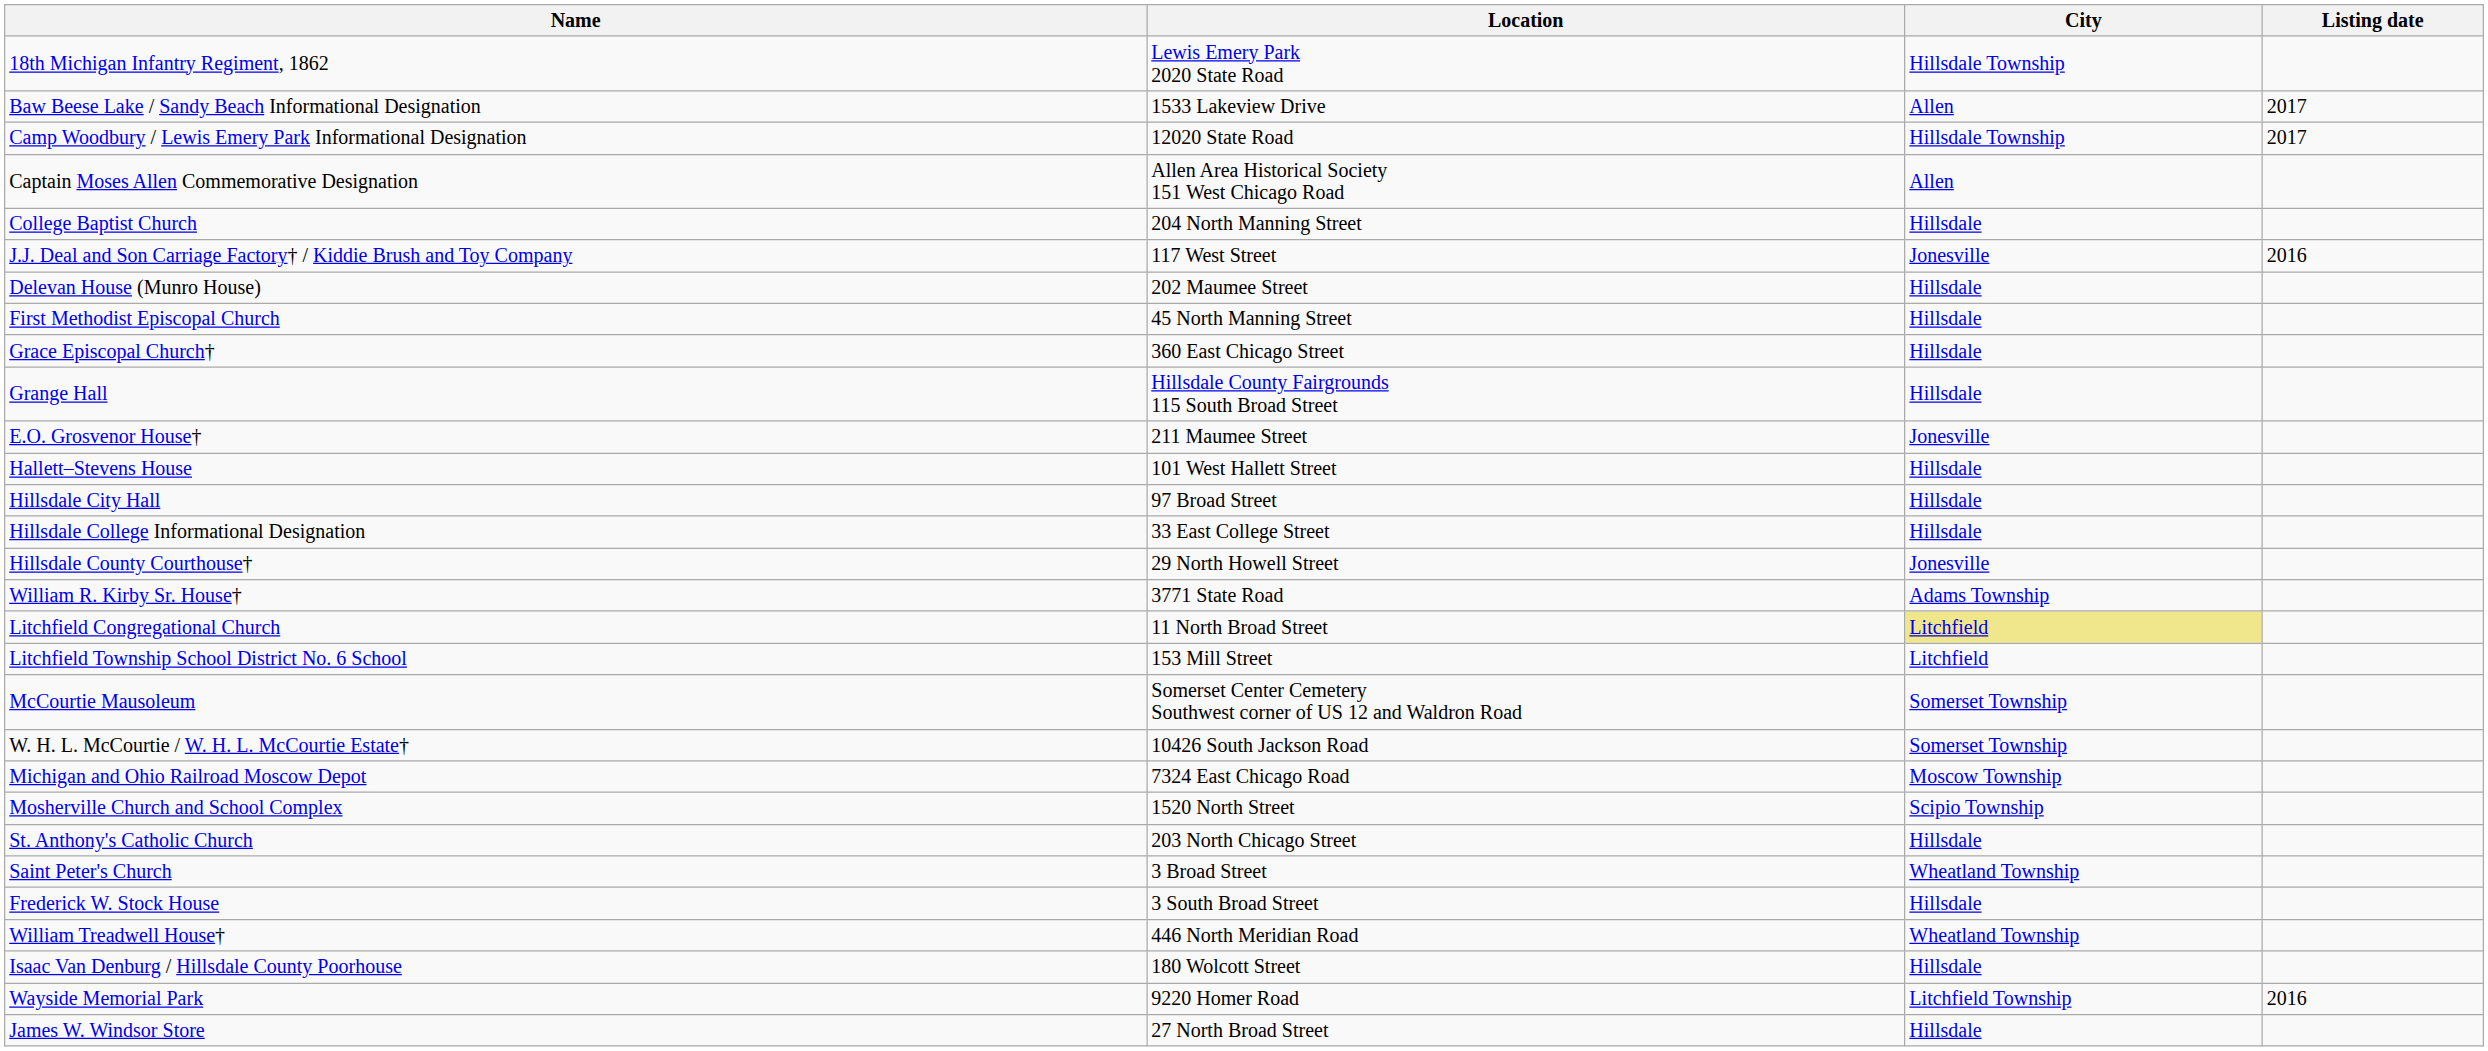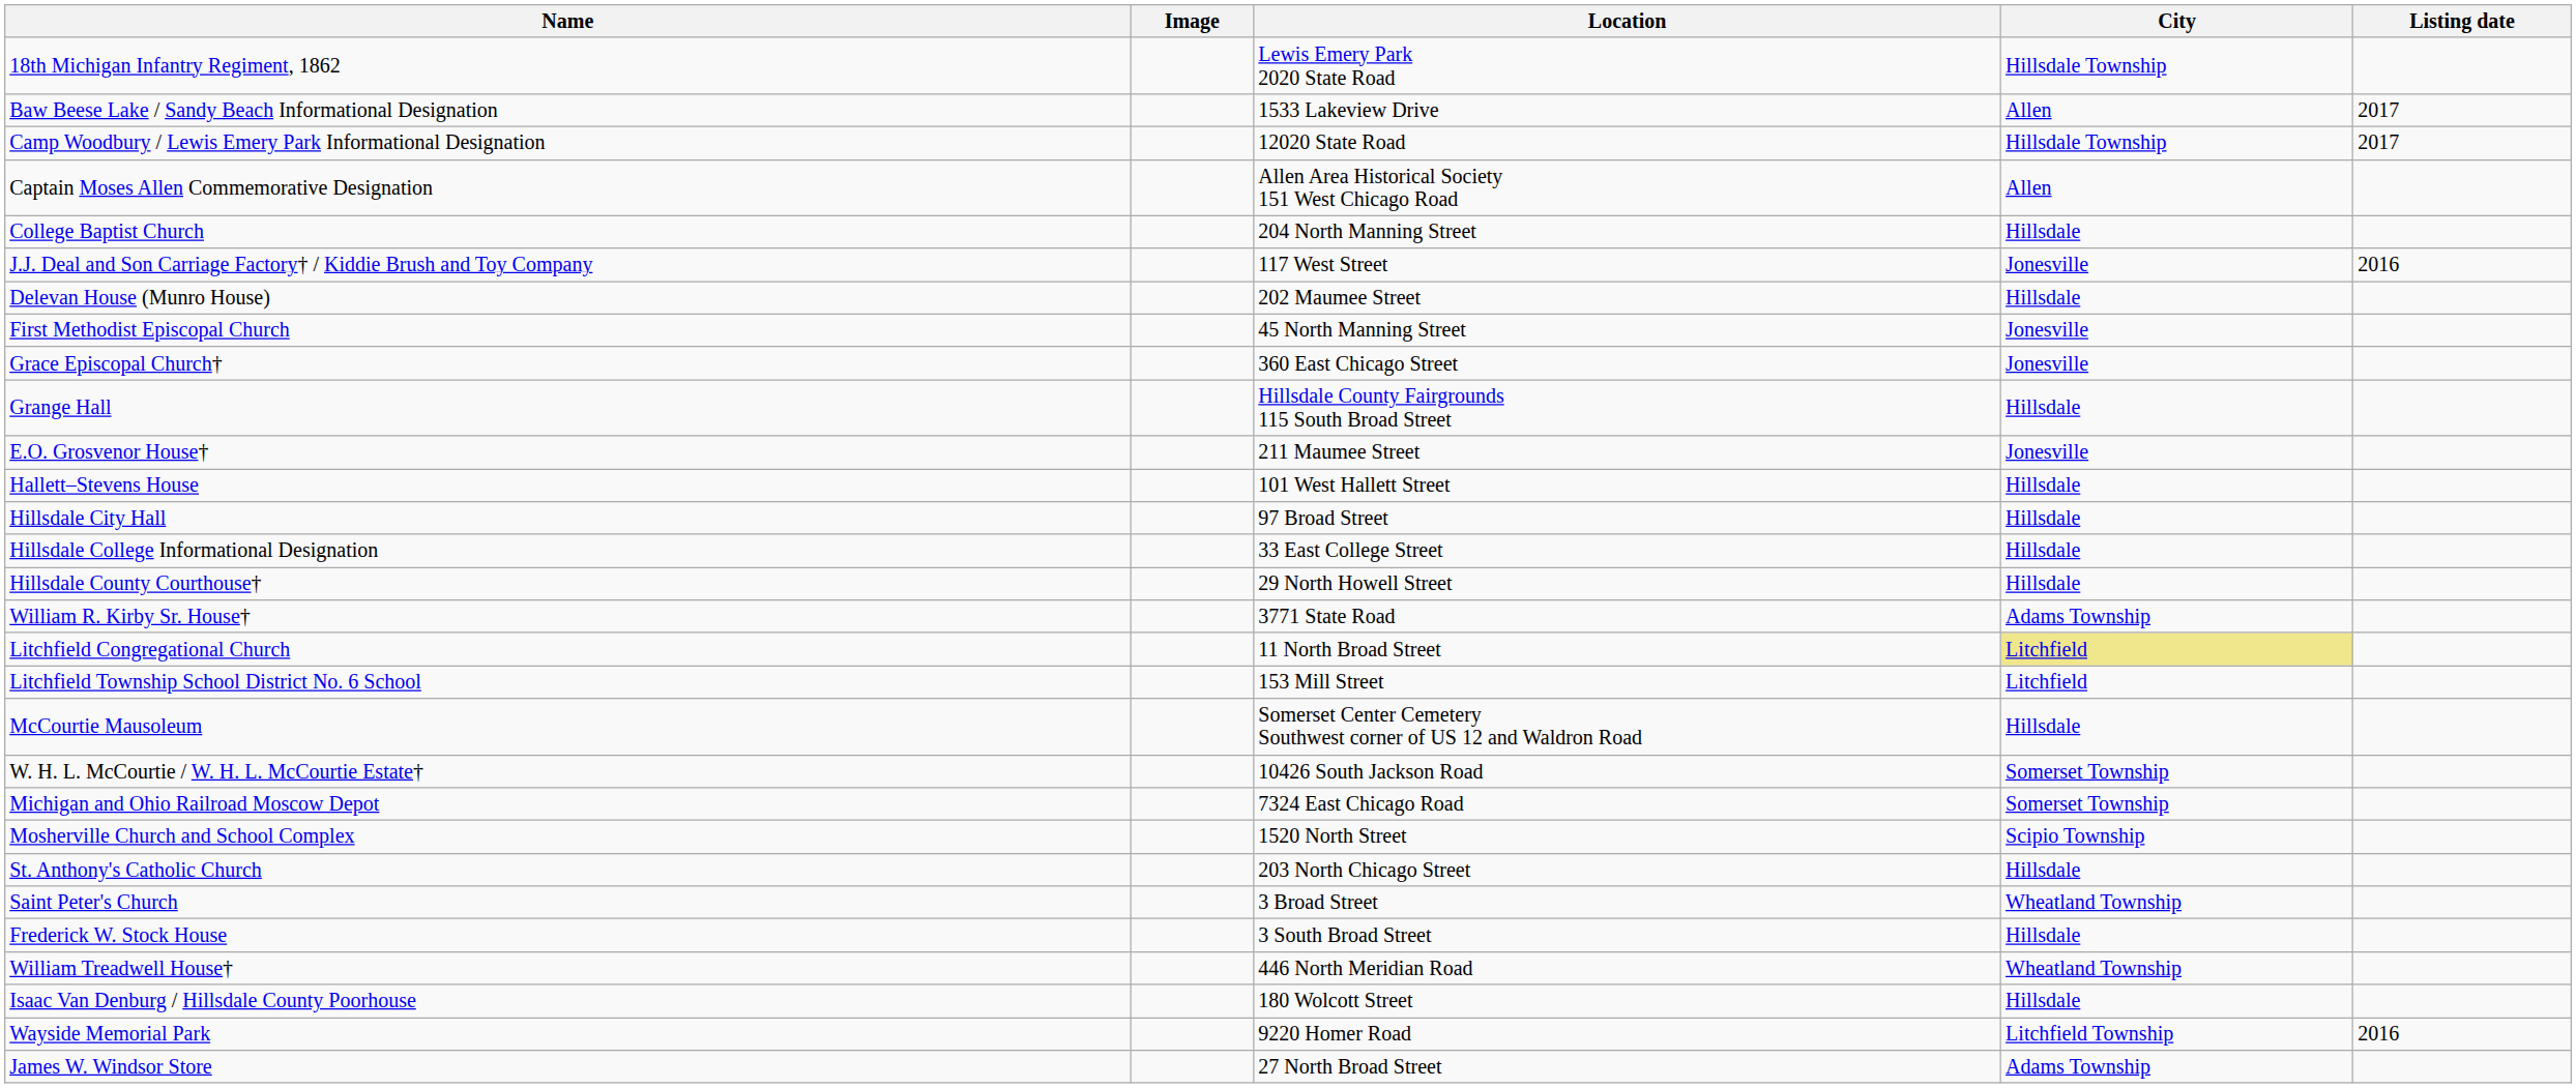 <table class="wikitable sortable" style="width:100%">
 <tr>
 <th>Name</th>
+<th>Image</th>
 <th>Location</th>
 <th>City</th>
 <th>Listing date</th>
 </tr>
 <tr>
 <td><a href='#'>18th Michigan Infantry Regiment</a>, 1862</td>
+<td></td>
 <td><a href='#'>Lewis Emery Park</a><br>2020 State Road</td>
 <td><a href='#'>Hillsdale Township</a></td>
 <td></td>
 </tr>
 <tr>
 <td><a href='#'>Baw Beese Lake</a> / <a href='#'>Sandy Beach</a> Informational Designation</td>
+<td></td>
 <td>1533 Lakeview Drive</td>
 <td><a href='#'>Allen</a></td>
 <td>2017</td>
 </tr>
 <tr>
 <td><a href='#'>Camp Woodbury</a> / <a href='#'>Lewis Emery Park</a> Informational Designation</td>
+<td></td>
 <td>12020 State Road</td>
 <td><a href='#'>Hillsdale Township</a></td>
 <td>2017</td>
 </tr>
 <tr>
 <td>Captain <a href='#'>Moses Allen</a> Commemorative Designation</td>
+<td></td>
 <td>Allen Area Historical Society<br>151 West Chicago Road</td>
 <td><a href='#'>Allen</a></td>
 <td></td>
 </tr>
 <tr>
 <td><a href='#'>College Baptist Church</a></td>
+<td></td>
 <td>204 North Manning Street</td>
 <td><a href='#'>Hillsdale</a></td>
 <td></td>
 </tr>
 <tr>
 <td><a href='#'>J.J. Deal and Son Carriage Factory</a>† / <a href='#'>Kiddie Brush and Toy Company</a></td>
+<td></td>
 <td>117 West Street</td>
 <td><a href='#'>Jonesville</a></td>
 <td>2016</td>
 </tr>
 <tr>
 <td><a href='#'>Delevan House</a> (Munro House)</td>
+<td></td>
 <td>202 Maumee Street</td>
 <td><a href='#'>Hillsdale</a></td>
 <td></td>
 </tr>
 <tr>
 <td><a href='#'>First Methodist Episcopal Church</a></td>
+<td></td>
 <td>45 North Manning Street</td>
-<td><a href='#'>Hillsdale</a></td>
+<td><a href='#'>Jonesville</a></td>
 <td></td>
 </tr>
 <tr>
 <td><a href='#'>Grace Episcopal Church</a>†</td>
+<td></td>
 <td>360 East Chicago Street</td>
-<td><a href='#'>Hillsdale</a></td>
+<td><a href='#'>Jonesville</a></td>
 <td></td>
 </tr>
 <tr>
 <td><a href='#'>Grange Hall</a></td>
+<td></td>
 <td><a href='#'>Hillsdale County Fairgrounds</a><br>115 South Broad Street</td>
 <td><a href='#'>Hillsdale</a></td>
 <td></td>
 </tr>
 <tr>
 <td><a href='#'>E.O. Grosvenor House</a>†</td>
+<td></td>
 <td>211 Maumee Street</td>
 <td><a href='#'>Jonesville</a></td>
 <td></td>
 </tr>
 <tr>
 <td><a href='#'>Hallett–Stevens House</a></td>
+<td></td>
 <td>101 West Hallett Street</td>
 <td><a href='#'>Hillsdale</a></td>
 <td></td>
 </tr>
 <tr>
 <td><a href='#'>Hillsdale City Hall</a></td>
+<td></td>
 <td>97 Broad Street</td>
 <td><a href='#'>Hillsdale</a></td>
 <td></td>
 </tr>
 <tr>
 <td><a href='#'>Hillsdale College</a> Informational Designation</td>
+<td></td>
 <td>33 East College Street</td>
 <td><a href='#'>Hillsdale</a></td>
 <td></td>
 </tr>
 <tr>
 <td><a href='#'>Hillsdale County Courthouse</a>†</td>
+<td></td>
 <td>29 North Howell Street</td>
-<td><a href='#'>Jonesville</a></td>
+<td><a href='#'>Hillsdale</a></td>
 <td></td>
 </tr>
 <tr>
 <td><a href='#'>William R. Kirby Sr. House</a>†</td>
+<td></td>
 <td>3771 State Road</td>
 <td><a href='#'>Adams Township</a></td>
 <td></td>
 </tr>
 <tr>
 <td><a href='#'>Litchfield Congregational Church</a></td>
+<td></td>
 <td>11 North Broad Street</td>
 <td style="background: khaki;"><a href='#'>Litchfield</a></td>
 <td></td>
 </tr>
 <tr>
 <td><a href='#'>Litchfield Township School District No. 6 School</a></td>
+<td></td>
 <td>153 Mill Street</td>
 <td><a href='#'>Litchfield</a></td>
 <td></td>
 </tr>
 <tr>
 <td><a href='#'>McCourtie Mausoleum</a></td>
+<td></td>
 <td>Somerset Center Cemetery<br>Southwest corner of US 12 and Waldron Road</td>
-<td><a href='#'>Somerset Township</a></td>
+<td><a href='#'>Hillsdale</a></td>
 <td></td>
 </tr>
 <tr>
 <td>W. H. L. McCourtie / <a href='#'>W. H. L. McCourtie Estate</a>†</td>
+<td></td>
 <td>10426 South Jackson Road</td>
 <td><a href='#'>Somerset Township</a></td>
 <td></td>
 </tr>
 <tr>
 <td><a href='#'>Michigan and Ohio Railroad Moscow Depot</a></td>
+<td></td>
 <td>7324 East Chicago Road</td>
-<td><a href='#'>Moscow Township</a></td>
+<td><a href='#'>Somerset Township</a></td>
 <td></td>
 </tr>
 <tr>
 <td><a href='#'>Mosherville Church and School Complex</a></td>
+<td></td>
 <td>1520 North Street</td>
 <td><a href='#'>Scipio Township</a></td>
 <td></td>
 </tr>
 <tr>
 <td><a href='#'>St. Anthony's Catholic Church</a></td>
+<td></td>
 <td>203 North Chicago Street</td>
 <td><a href='#'>Hillsdale</a></td>
 <td></td>
 </tr>
 <tr>
 <td><a href='#'>Saint Peter's Church</a></td>
+<td></td>
 <td>3 Broad Street</td>
 <td><a href='#'>Wheatland Township</a></td>
 <td></td>
 </tr>
 <tr>
 <td><a href='#'>Frederick W. Stock House</a></td>
+<td></td>
 <td>3 South Broad Street</td>
 <td><a href='#'>Hillsdale</a></td>
 <td></td>
 </tr>
 <tr>
 <td><a href='#'>William Treadwell House</a>†</td>
+<td></td>
 <td>446 North Meridian Road</td>
 <td><a href='#'>Wheatland Township</a></td>
 <td></td>
 </tr>
 <tr>
 <td><a href='#'>Isaac Van Denburg</a> / <a href='#'>Hillsdale County Poorhouse</a></td>
+<td></td>
 <td>180 Wolcott Street</td>
 <td><a href='#'>Hillsdale</a></td>
 <td></td>
 </tr>
 <tr>
 <td><a href='#'>Wayside Memorial Park</a></td>
+<td></td>
 <td>9220 Homer Road</td>
 <td><a href='#'>Litchfield Township</a></td>
 <td>2016</td>
 </tr>
 <tr>
 <td><a href='#'>James W. Windsor Store</a></td>
+<td></td>
 <td>27 North Broad Street</td>
-<td><a href='#'>Hillsdale</a></td>
+<td><a href='#'>Adams Township</a></td>
 <td></td>
 </tr>
 </table>
